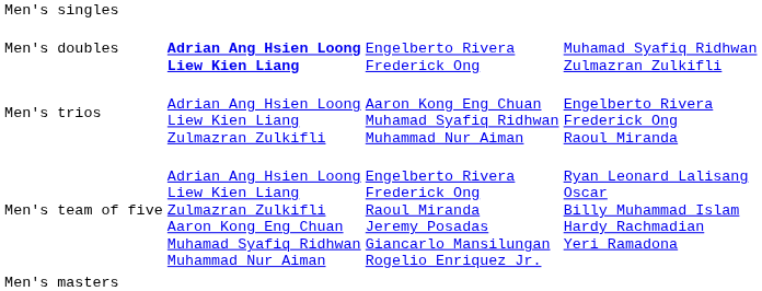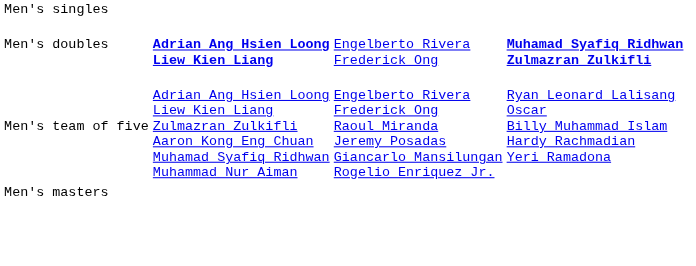 <table>
 <tr>
 <td>Men's singles</td>
 <td></td>
 <td></td>
 <td></td>
 </tr>
 <tr>
 <td>Men's doubles</td>
 <td><strong> <br> <a href='#'>Adrian Ang Hsien Loong</a> <br> <a href='#'>Liew Kien Liang</a></strong></td>
 <td><br> <a href='#'>Engelberto Rivera</a> <br> <a href='#'>Frederick Ong</a></td>
-<td> <br> <a href='#'>Muhamad Syafiq Ridhwan</a> <br> <a href='#'>Zulmazran Zulkifli</a></td>
-</tr>
-<tr>
-<td>Men's trios</td>
-<td> <br> <a href='#'>Adrian Ang Hsien Loong</a> <br> <a href='#'>Liew Kien Liang</a> <br> <a href='#'>Zulmazran Zulkifli</a></td>
-<td><br> <a href='#'>Aaron Kong Eng Chuan</a> <br> <a href='#'>Muhamad Syafiq Ridhwan</a> <br> <a href='#'>Muhammad Nur Aiman</a></td>
-<td> <br> <a href='#'>Engelberto Rivera</a> <br> <a href='#'>Frederick Ong</a> <br> <a href='#'>Raoul Miranda</a></td>
+<td><strong> <br> <a href='#'>Muhamad Syafiq Ridhwan</a> <br> <a href='#'>Zulmazran Zulkifli</a></strong></td>
 </tr>
 <tr>
 <td>Men's team of five</td>
 <td> <br> <a href='#'>Adrian Ang Hsien Loong</a> <br> <a href='#'>Liew Kien Liang</a> <br> <a href='#'>Zulmazran Zulkifli</a> <br> <a href='#'>Aaron Kong Eng Chuan</a> <br> <a href='#'>Muhamad Syafiq Ridhwan</a> <br> <a href='#'>Muhammad Nur Aiman</a></td>
 <td> <br> <a href='#'>Engelberto Rivera</a> <br> <a href='#'>Frederick Ong</a> <br> <a href='#'>Raoul Miranda</a> <br> <a href='#'>Jeremy Posadas</a> <br> <a href='#'>Giancarlo Mansilungan</a> <br> <a href='#'>Rogelio Enriquez Jr.</a></td>
 <td valign=top> <br> <a href='#'>Ryan Leonard Lalisang</a> <br> <a href='#'>Oscar</a><br> <a href='#'>Billy Muhammad Islam</a> <br> <a href='#'>Hardy Rachmadian</a> <br> <a href='#'>Yeri Ramadona</a> <br></td>
 </tr>
 <tr>
 <td>Men's masters</td>
 <td></td>
 <td></td>
 <td></td>
 </tr>
 <tr>
 </tr>
 </table>
